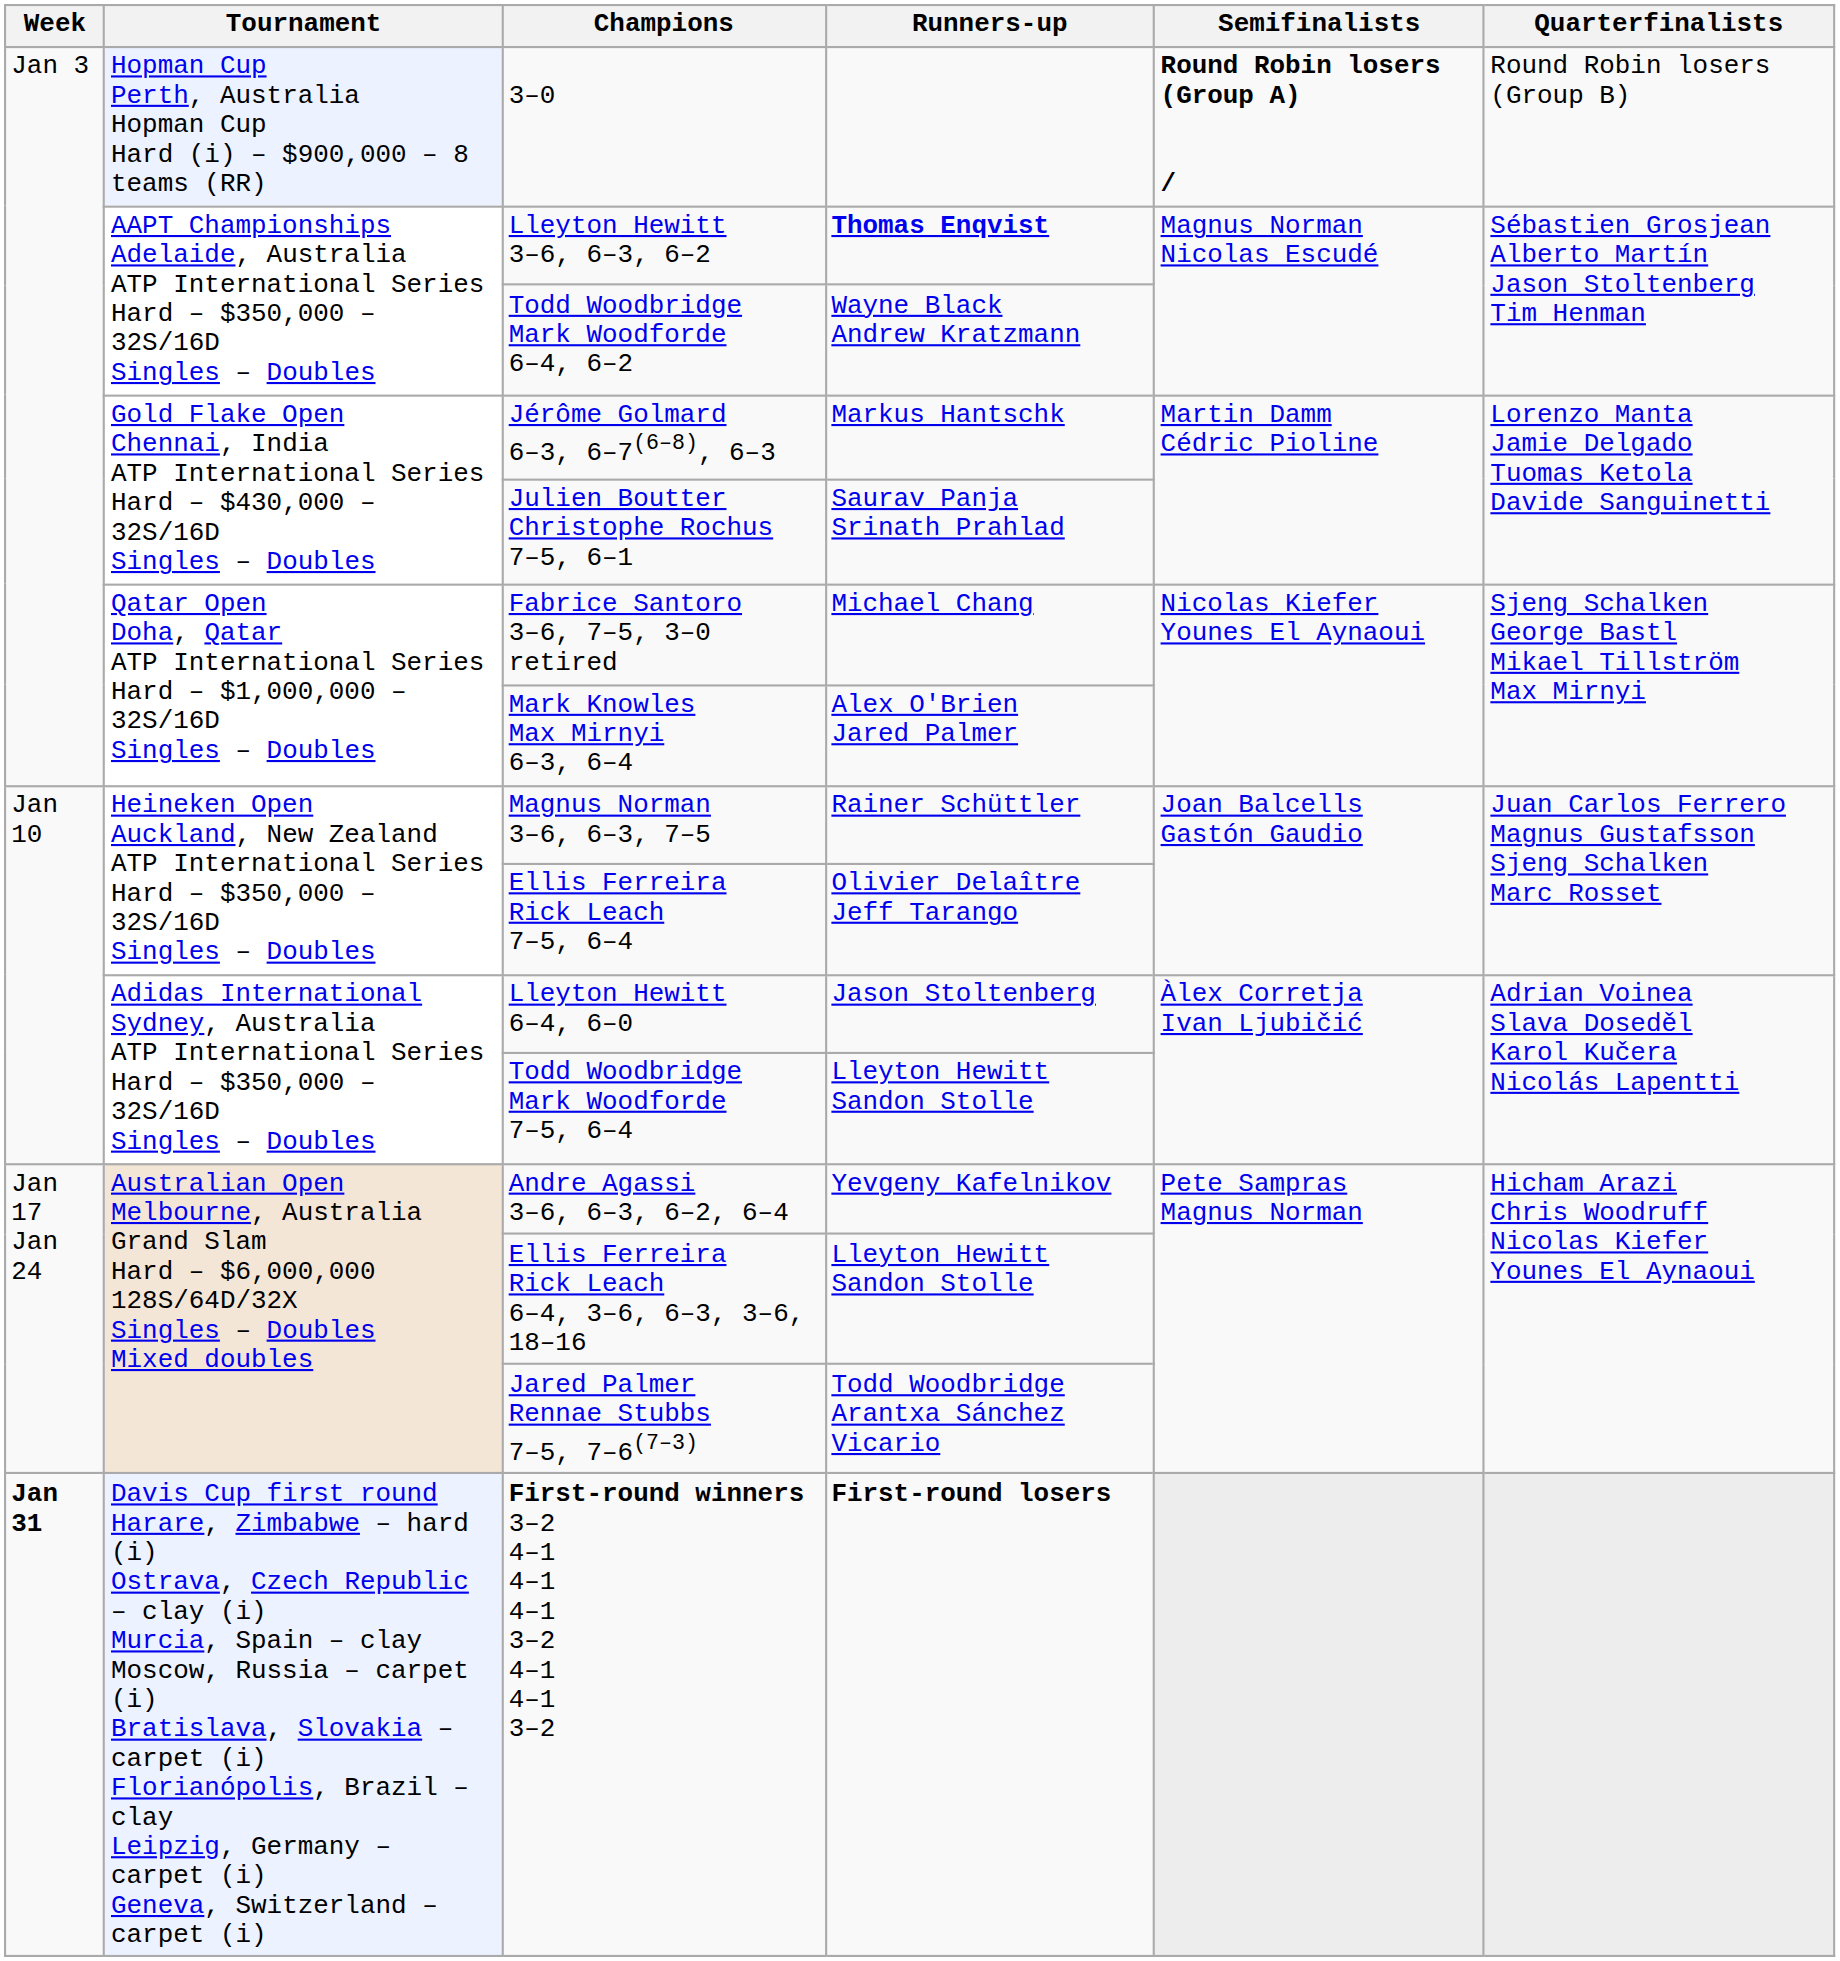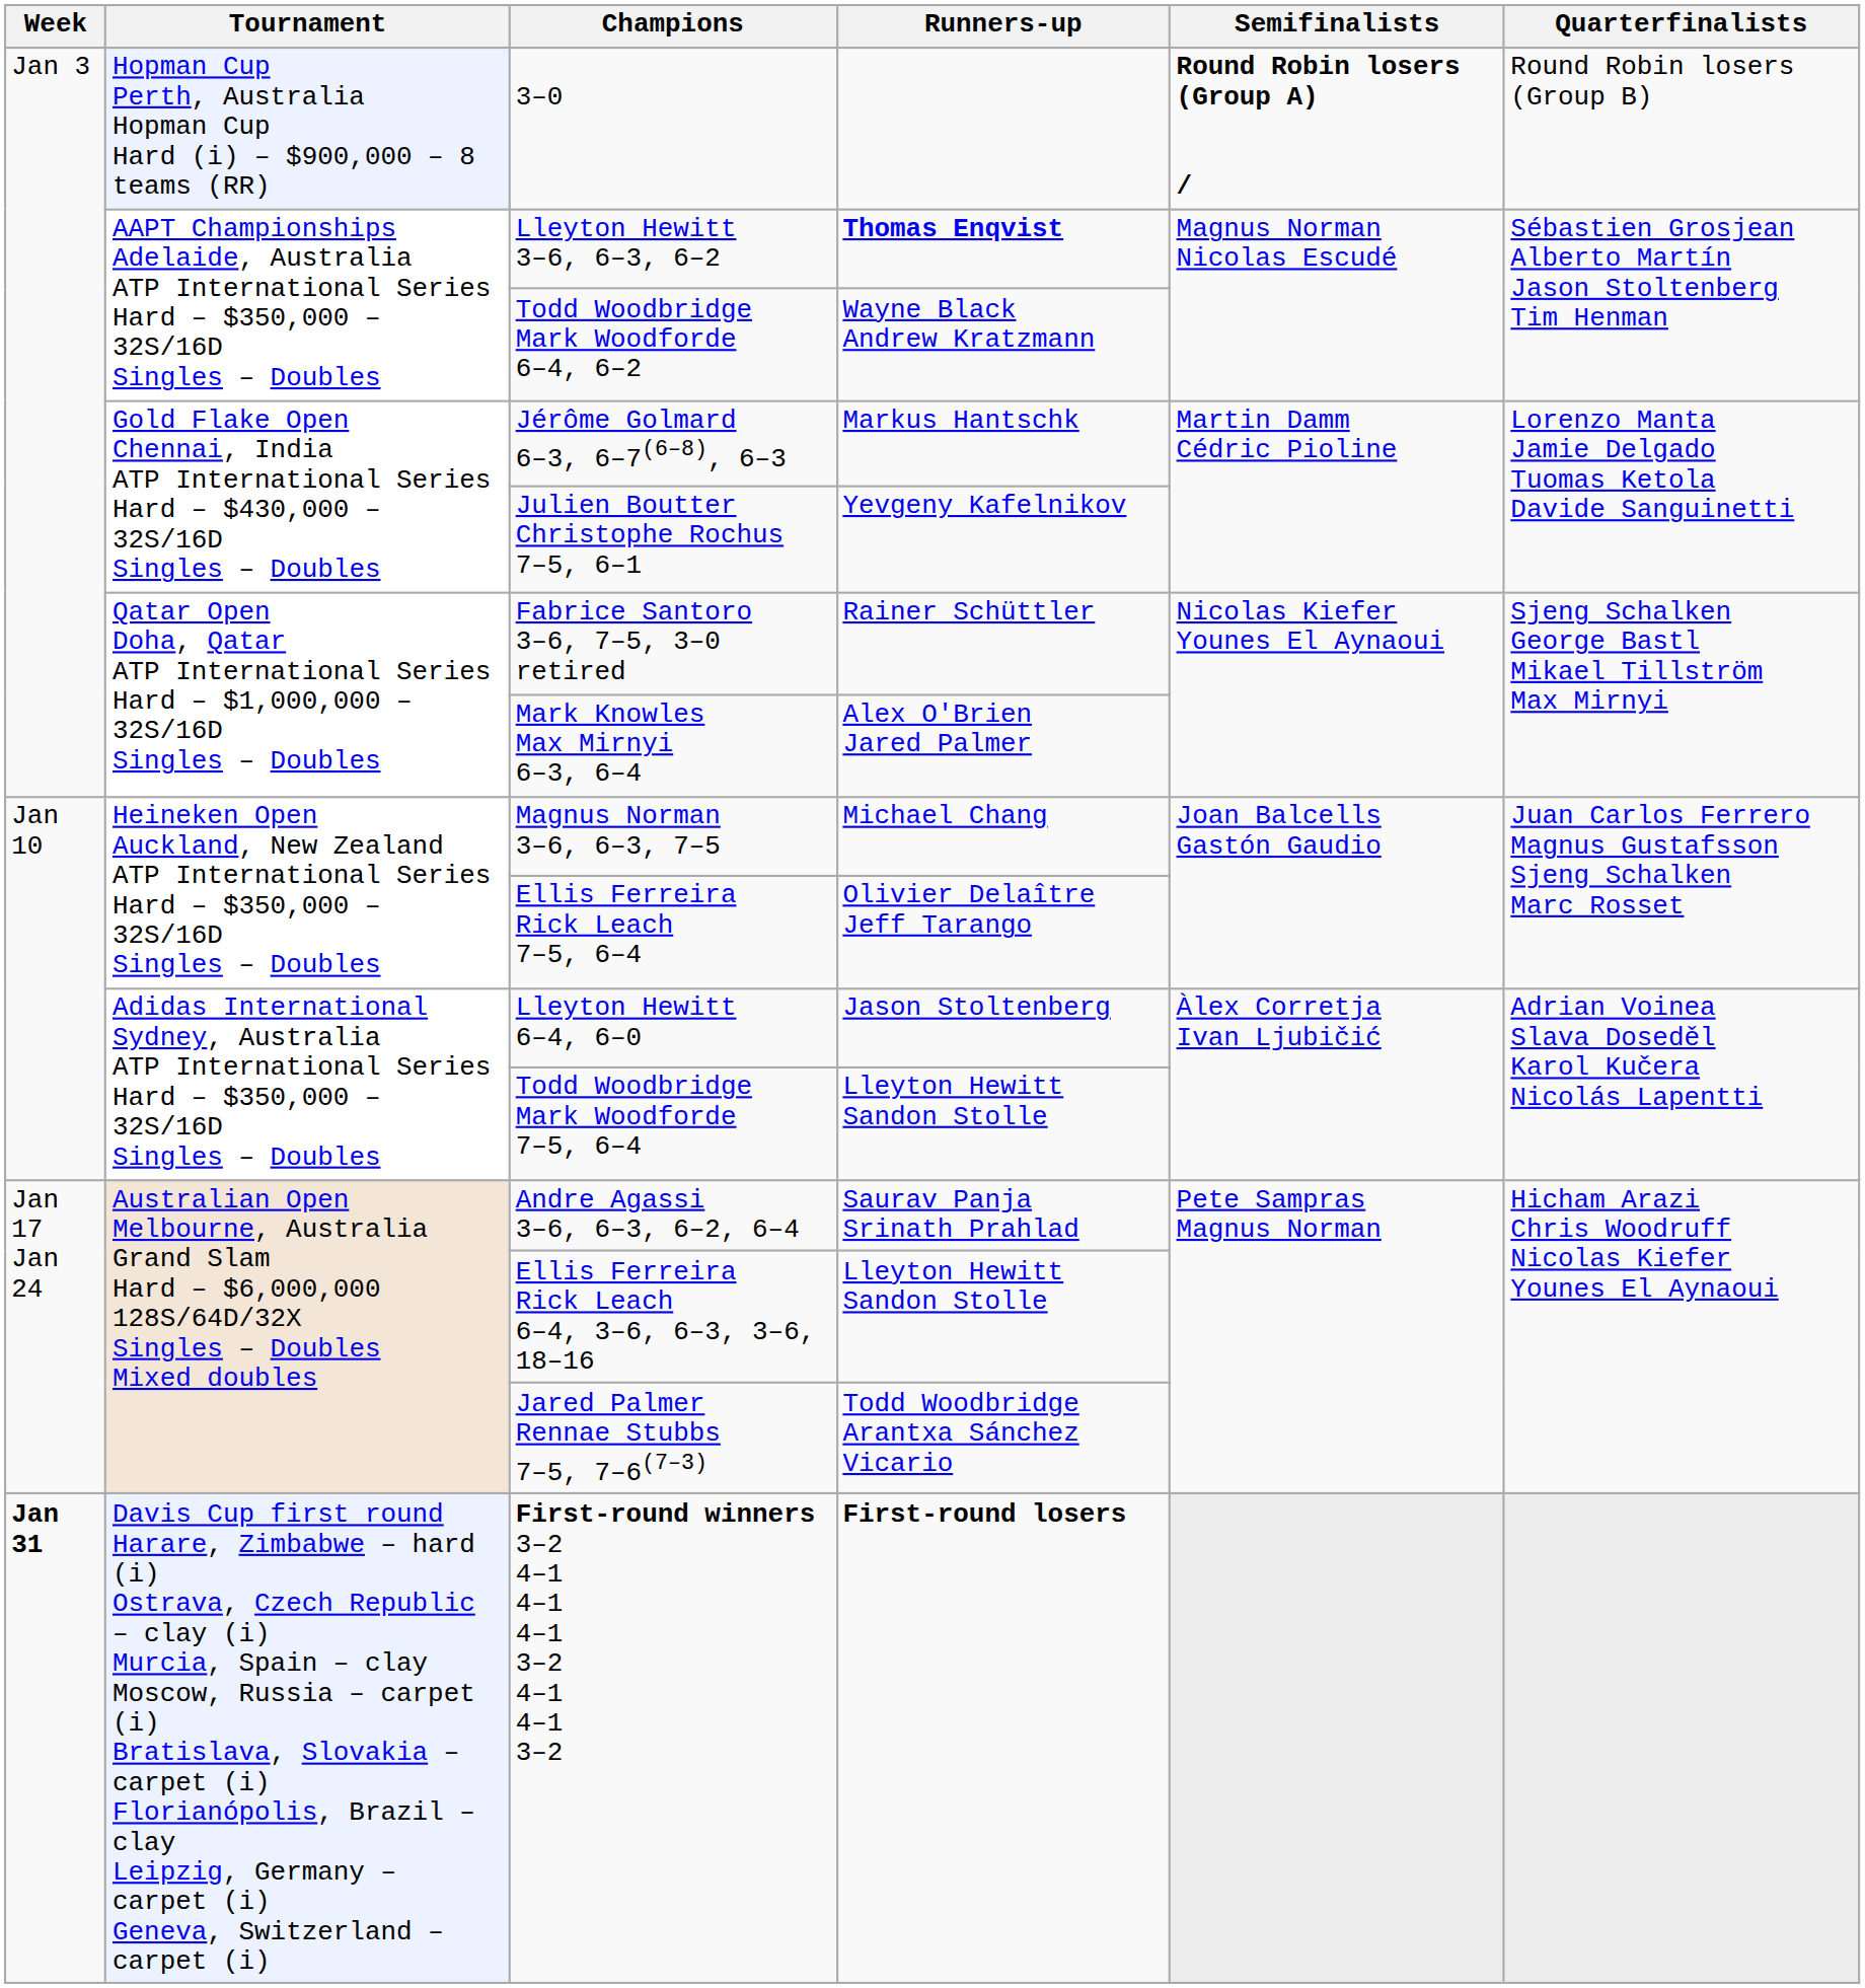 <table class=wikitable style=font-size:95%>
 <tr>
 <th style="width:50px;">Week</th>
 <th style="width:240px;">Tournament</th>
 <th style="width:200px;">Champions</th>
 <th style="width:200px;">Runners-up</th>
 <th style="width:190px;">Semifinalists</th>
 <th style="width:190px;">Quarterfinalists</th>
 </tr>
 <tr valign=top>
 <td rowspan=7>Jan 3</td>
 <td style="background:#ecf2ff;"  rowspan=1><a href='#'>Hopman Cup</a><br> <a href='#'>Perth</a>, Australia<br>Hopman Cup<br>Hard (i) – $900,000 – 8 teams (RR)</td>
 <td><br>3–0</td>
 <td></td>
 <td><strong><span>Round Robin losers (Group A)</span><br><br><br> / </strong></td>
 <td><span>Round Robin losers (Group B)</span><br><br><br></td>
 </tr>
 <tr valign=top>
 <td bgcolor=#ffffff rowspan=2><a href='#'>AAPT Championships</a><br><a href='#'>Adelaide</a>, Australia<br>ATP International Series<br>Hard – $350,000 – 32S/16D<br><a href='#'>Singles</a> – <a href='#'>Doubles</a></td>
 <td> <a href='#'>Lleyton Hewitt</a> <br>3–6, 6–3, 6–2</td>
 <td><strong> <a href='#'>Thomas Enqvist</a></strong></td>
 <td rowspan=2> <a href='#'>Magnus Norman</a> <br> <a href='#'>Nicolas Escudé</a></td>
 <td rowspan=2> <a href='#'>Sébastien Grosjean</a><br> <a href='#'>Alberto Martín</a><br> <a href='#'>Jason Stoltenberg</a><br> <a href='#'>Tim Henman</a></td>
 </tr>
 <tr valign=top>
 <td> <a href='#'>Todd Woodbridge</a><br> <a href='#'>Mark Woodforde</a><br>6–4, 6–2</td>
 <td> <a href='#'>Wayne Black</a><br> <a href='#'>Andrew Kratzmann</a></td>
 </tr>
 <tr valign=top>
 <td bgcolor=#ffffff rowspan=2><a href='#'>Gold Flake Open</a><br> <a href='#'>Chennai</a>, India<br>ATP International Series<br>Hard – $430,000 – 32S/16D<br><a href='#'>Singles</a> – <a href='#'>Doubles</a></td>
 <td> <a href='#'>Jérôme Golmard</a><br>6–3, 6–7<sup>(6–8)</sup>, 6–3</td>
 <td> <a href='#'>Markus Hantschk</a></td>
 <td rowspan=2> <a href='#'>Martin Damm</a> <br> <a href='#'>Cédric Pioline</a></td>
 <td rowspan=2> <a href='#'>Lorenzo Manta</a><br> <a href='#'>Jamie Delgado</a><br> <a href='#'>Tuomas Ketola</a><br>  <a href='#'>Davide Sanguinetti</a></td>
 </tr>
 <tr valign=top>
 <td> <a href='#'>Julien Boutter</a><br> <a href='#'>Christophe Rochus</a><br>7–5, 6–1</td>
-<td> <a href='#'>Saurav Panja</a><br> <a href='#'>Srinath Prahlad</a></td>
+<td> <a href='#'>Yevgeny Kafelnikov</a></td>
 </tr>
 <tr valign=top>
 <td bgcolor=#ffffff rowspan=2><a href='#'>Qatar Open</a><br> <a href='#'>Doha</a>, <a href='#'>Qatar</a><br>ATP International Series<br>Hard – $1,000,000 – 32S/16D<br><a href='#'>Singles</a> – <a href='#'>Doubles</a></td>
 <td> <a href='#'>Fabrice Santoro</a> <br>3–6, 7–5, 3–0 retired</td>
-<td> <a href='#'>Michael Chang</a></td>
+<td> <a href='#'>Rainer Schüttler</a></td>
 <td rowspan=2> <a href='#'>Nicolas Kiefer</a><br> <a href='#'>Younes El Aynaoui</a></td>
 <td rowspan=2> <a href='#'>Sjeng Schalken</a><br> <a href='#'>George Bastl</a><br> <a href='#'>Mikael Tillström</a><br> <a href='#'>Max Mirnyi</a></td>
 </tr>
 <tr valign=top>
 <td> <a href='#'>Mark Knowles</a><br> <a href='#'>Max Mirnyi</a><br>6–3, 6–4</td>
 <td> <a href='#'>Alex O'Brien</a><br> <a href='#'>Jared Palmer</a></td>
 </tr>
 <tr valign=top>
 <td rowspan=4>Jan 10</td>
 <td bgcolor=#ffffff rowspan=2><a href='#'>Heineken Open</a><br> <a href='#'>Auckland</a>, New Zealand<br>ATP International Series<br>Hard – $350,000 – 32S/16D<br><a href='#'>Singles</a> – <a href='#'>Doubles</a></td>
 <td> <a href='#'>Magnus Norman</a> <br>3–6, 6–3, 7–5</td>
-<td> <a href='#'>Rainer Schüttler</a></td>
+<td> <a href='#'>Michael Chang</a></td>
 <td rowspan=2> <a href='#'>Joan Balcells</a><br> <a href='#'>Gastón Gaudio</a></td>
 <td rowspan=2> <a href='#'>Juan Carlos Ferrero</a><br> <a href='#'>Magnus Gustafsson</a><br> <a href='#'>Sjeng Schalken</a><br> <a href='#'>Marc Rosset</a></td>
 </tr>
 <tr valign=top>
 <td> <a href='#'>Ellis Ferreira</a><br> <a href='#'>Rick Leach</a><br>7–5, 6–4</td>
 <td> <a href='#'>Olivier Delaître</a><br> <a href='#'>Jeff Tarango</a></td>
 </tr>
 <tr valign=top>
 <td bgcolor=#ffffff rowspan=2><a href='#'>Adidas International</a><br> <a href='#'>Sydney</a>, Australia<br>ATP International Series<br>Hard – $350,000 – 32S/16D<br><a href='#'>Singles</a> – <a href='#'>Doubles</a></td>
 <td> <a href='#'>Lleyton Hewitt</a><br>6–4, 6–0</td>
 <td> <a href='#'>Jason Stoltenberg</a></td>
 <td rowspan=2> <a href='#'>Àlex Corretja</a><br> <a href='#'>Ivan Ljubičić</a></td>
 <td rowspan=2> <a href='#'>Adrian Voinea</a><br> <a href='#'>Slava Doseděl</a><br> <a href='#'>Karol Kučera</a><br> <a href='#'>Nicolás Lapentti</a></td>
 </tr>
 <tr valign=top>
 <td> <a href='#'>Todd Woodbridge</a><br> <a href='#'>Mark Woodforde</a><br>7–5, 6–4</td>
 <td> <a href='#'>Lleyton Hewitt</a><br> <a href='#'>Sandon Stolle</a></td>
 </tr>
 <tr valign=top>
 <td rowspan=3>Jan 17<br>Jan 24</td>
 <td style="background:#f3e6d7;" rowspan=3><a href='#'>Australian Open</a><br> <a href='#'>Melbourne</a>, Australia<br>Grand Slam<br>Hard – $6,000,000<br>128S/64D/32X<br><a href='#'>Singles</a> – <a href='#'>Doubles</a> <br> <a href='#'>Mixed doubles</a></td>
 <td> <a href='#'>Andre Agassi</a><br>3–6, 6–3, 6–2, 6–4</td>
-<td> <a href='#'>Yevgeny Kafelnikov</a></td>
+<td> <a href='#'>Saurav Panja</a><br> <a href='#'>Srinath Prahlad</a></td>
 <td rowspan=3> <a href='#'>Pete Sampras</a><br> <a href='#'>Magnus Norman</a></td>
 <td rowspan=3> <a href='#'>Hicham Arazi</a><br> <a href='#'>Chris Woodruff</a><br> <a href='#'>Nicolas Kiefer</a><br> <a href='#'>Younes El Aynaoui</a></td>
 </tr>
 <tr valign=top>
 <td> <a href='#'>Ellis Ferreira</a><br> <a href='#'>Rick Leach</a><br>6–4, 3–6, 6–3, 3–6, 18–16</td>
 <td> <a href='#'>Lleyton Hewitt</a><br> <a href='#'>Sandon Stolle</a></td>
 </tr>
 <tr valign=top>
 <td> <a href='#'>Jared Palmer</a><br> <a href='#'>Rennae Stubbs</a><br>7–5, 7–6<sup>(7–3)</sup></td>
 <td> <a href='#'>Todd Woodbridge</a><br> <a href='#'>Arantxa Sánchez Vicario</a></td>
 </tr>
 <tr valign=top>
 <td rowspan=1><strong>Jan 31</strong></td>
 <td style="background:#ecf2ff;"  rowspan=1><a href='#'>Davis Cup first round</a><br> <a href='#'>Harare</a>, <a href='#'>Zimbabwe</a> – hard (i)<br> <a href='#'>Ostrava</a>, <a href='#'>Czech Republic</a> – clay (i)<br> <a href='#'>Murcia</a>, Spain – clay <br> Moscow, Russia – carpet (i)<br> <a href='#'>Bratislava</a>, <a href='#'>Slovakia</a> – carpet (i)<br><a href='#'>Florianópolis</a>, Brazil – clay <br> <a href='#'>Leipzig</a>, Germany – carpet (i)<br> <a href='#'>Geneva</a>, Switzerland – carpet (i)</td>
 <td><span><strong>First-round winners</strong></span><br> 3–2<br> 4–1<br> 4–1<br> 4–1<br> 3–2<br> 4–1<br> 4–1<br> 3–2</td>
 <td><span><strong>First-round losers</strong></span><br><br><br><br><br><br><br><br></td>
 <td bgcolor=#ededed></td>
 <td bgcolor=#ededed></td>
 </tr>
 </table>
